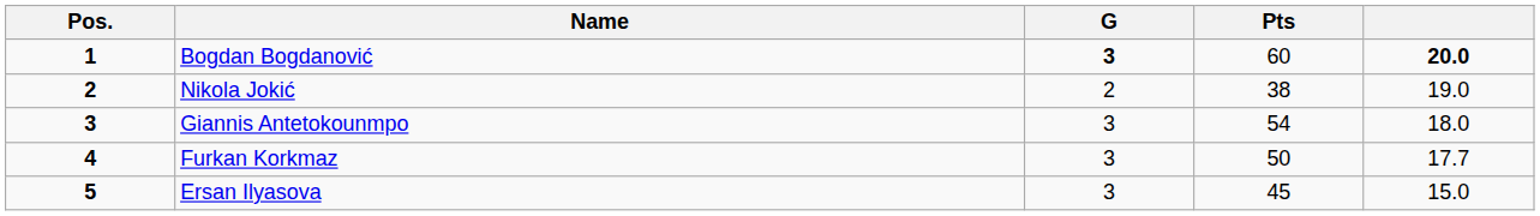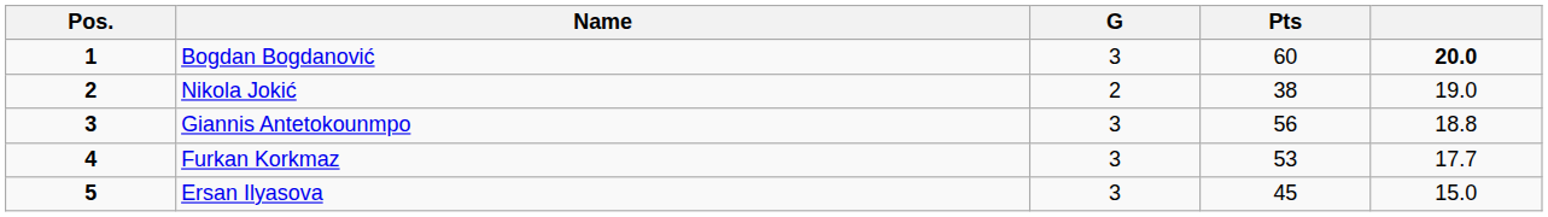 <table class=wikitable width="90%">
 <tr>
 <th width="10%">Pos.</th>
 <th width="50%">Name</th>
 <th width="10%">G</th>
 <th width="10%">Pts</th>
 <th width="10%"></th>
 </tr>
 <tr align=center>
 <td><strong>1</strong></td>
 <td align=left> <a href='#'>Bogdan Bogdanović</a></td>
-<td><strong>3</strong></td>
+<td>3</td>
 <td>60</td>
 <td><strong>20.0</strong></td>
 </tr>
 <tr align=center>
 <td><strong>2</strong></td>
 <td align=left> <a href='#'>Nikola Jokić</a></td>
 <td>2</td>
 <td>38</td>
 <td>19.0</td>
 </tr>
 <tr align=center>
 <td><strong>3</strong></td>
 <td align=left> <a href='#'>Giannis Antetokounmpo</a></td>
 <td>3</td>
-<td>54</td>
-<td>18.0</td>
+<td>56</td>
+<td>18.8</td>
 </tr>
 <tr align=center>
 <td><strong>4</strong></td>
 <td align=left> <a href='#'>Furkan Korkmaz</a></td>
 <td>3</td>
-<td>50</td>
+<td>53</td>
 <td>17.7</td>
 </tr>
 <tr align=center>
 <td><strong>5</strong></td>
 <td align=left> <a href='#'>Ersan Ilyasova</a></td>
 <td>3</td>
 <td>45</td>
 <td>15.0</td>
 </tr>
 </table>
